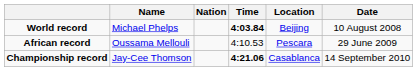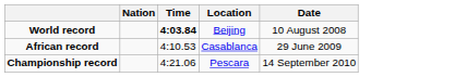 <table class=wikitable style=text-align:center>
 <tr>
 <th></th>
-<th>Name</th>
 <th>Nation</th>
 <th>Time</th>
 <th>Location</th>
 <th>Date</th>
 </tr>
 <tr>
 <td><strong>World record</strong></td>
-<td align=left><a href='#'>Michael Phelps</a></td>
 <td align=left></td>
 <td align=left><strong>4:03.84</strong></td>
 <td><a href='#'>Beijing</a></td>
 <td>10 August 2008</td>
 </tr>
 <tr>
 <td><strong>African record</strong></td>
-<td align=left><a href='#'>Oussama Mellouli</a></td>
 <td align=left></td>
 <td align=left>4:10.53</td>
-<td><a href='#'>Pescara</a></td>
+<td><a href='#'>Casablanca</a></td>
 <td>29 June 2009</td>
 </tr>
 <tr>
 <td><strong>Championship record</strong></td>
-<td align=left><a href='#'>Jay-Cee Thomson</a></td>
 <td align=left></td>
-<td align=left><strong>4:21.06</strong></td>
-<td><a href='#'>Casablanca</a></td>
+<td align=left>4:21.06</td>
+<td><a href='#'>Pescara</a></td>
 <td>14 September 2010</td>
 </tr>
 </table>
